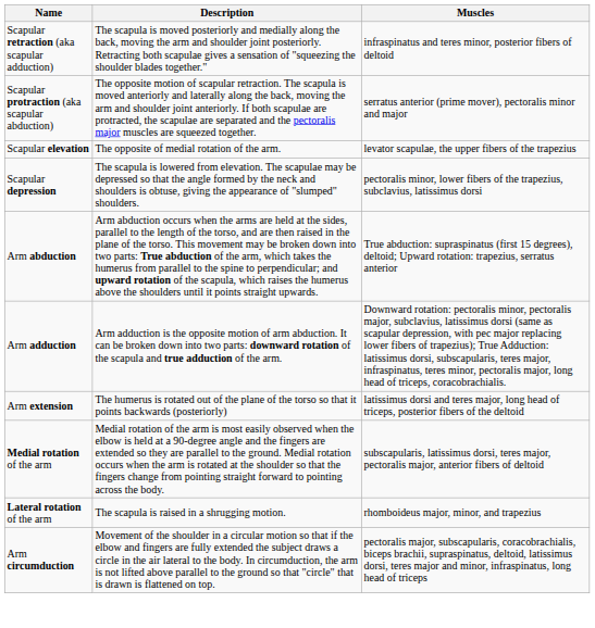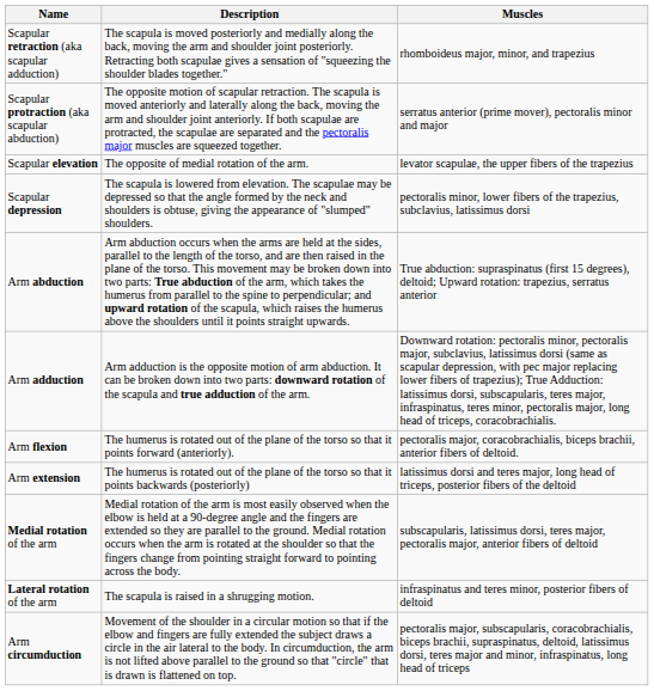 <table class="wikitable">
 <tr>
 <th>Name</th>
 <th>Description</th>
 <th>Muscles</th>
 </tr>
 <tr>
 <td>Scapular <strong>retraction</strong> (aka scapular adduction)</td>
 <td>The scapula is moved posteriorly and medially along the back, moving the arm and shoulder joint posteriorly.  Retracting both scapulae gives a sensation of "squeezing the shoulder blades together."</td>
-<td>infraspinatus and teres minor, posterior fibers of deltoid</td>
+<td>rhomboideus major, minor, and trapezius</td>
 </tr>
 <tr>
 <td>Scapular <strong>protraction</strong> (aka scapular abduction)</td>
 <td>The opposite motion of scapular retraction.  The scapula is moved anteriorly and laterally along the back, moving the arm and shoulder joint anteriorly.  If both scapulae are protracted, the scapulae are separated and the <a href='#'>pectoralis major</a> muscles are squeezed together.</td>
 <td>serratus anterior (prime mover), pectoralis minor and major</td>
 </tr>
 <tr>
 <td>Scapular <strong>elevation</strong></td>
 <td>The opposite of medial rotation of the arm.</td>
 <td>levator scapulae, the upper fibers of the trapezius</td>
 </tr>
 <tr>
 <td>Scapular <strong>depression</strong></td>
 <td>The scapula is lowered from elevation. The scapulae may be depressed so that the angle formed by the neck and shoulders is obtuse, giving the appearance of "slumped" shoulders.</td>
 <td>pectoralis minor, lower fibers of the trapezius, subclavius, latissimus dorsi</td>
 </tr>
 <tr>
 <td>Arm <strong>abduction</strong></td>
 <td>Arm abduction occurs when the arms are held at the sides, parallel to the length of the torso, and are then raised in the plane of the torso.  This movement may be broken down into two parts: <strong>True abduction</strong> of the arm, which takes the humerus from parallel to the spine to perpendicular; and <strong>upward rotation</strong> of the scapula, which raises the humerus above the shoulders until it points straight upwards.</td>
 <td>True abduction: supraspinatus (first 15 degrees), deltoid; Upward rotation: trapezius, serratus anterior</td>
 </tr>
 <tr>
 <td>Arm <strong>adduction</strong></td>
 <td>Arm adduction is the opposite motion of arm abduction.  It can be broken down into two parts: <strong>downward rotation</strong> of the scapula and <strong>true adduction</strong> of the arm.</td>
 <td>Downward rotation: pectoralis minor, pectoralis major, subclavius, latissimus dorsi (same as scapular depression, with pec major replacing lower fibers of trapezius); True Adduction: latissimus dorsi, subscapularis, teres major,  infraspinatus, teres minor, pectoralis major, long head of triceps, coracobrachialis.</td>
 </tr>
 <tr>
+<td>Arm <strong>flexion</strong></td>
+<td>The humerus is rotated out of the plane of the torso so that it points forward (anteriorly).</td>
+<td>pectoralis major, coracobrachialis, biceps brachii, anterior fibers of deltoid.</td>
+</tr>
+<tr>
 <td>Arm <strong>extension</strong></td>
 <td>The humerus is rotated out of the plane of the torso so that it points backwards (posteriorly)</td>
 <td>latissimus dorsi and teres major, long head of triceps, posterior fibers of the deltoid</td>
 </tr>
 <tr>
 <td><strong>Medial rotation</strong> of the arm</td>
 <td>Medial rotation of the arm is most easily observed when the elbow is held at a 90-degree angle and the fingers are extended so they are parallel to the ground.  Medial rotation occurs when the arm is rotated at the shoulder so that the fingers change from pointing straight forward to pointing across the body.</td>
 <td>subscapularis, latissimus dorsi, teres major, pectoralis major, anterior fibers of deltoid</td>
 </tr>
 <tr>
 <td><strong>Lateral rotation</strong> of the arm</td>
 <td>The scapula is raised in a shrugging motion.</td>
-<td>rhomboideus major, minor, and trapezius</td>
+<td>infraspinatus and teres minor, posterior fibers of deltoid</td>
 </tr>
 <tr>
 <td>Arm <strong>circumduction</strong></td>
 <td>Movement of the shoulder in a circular motion so that if the elbow and fingers are fully extended the subject draws a circle in the air lateral to the body.  In circumduction, the arm is not lifted above parallel to the ground so that "circle" that is drawn is flattened on top.</td>
 <td>pectoralis major, subscapularis, coracobrachialis, biceps brachii, supraspinatus, deltoid, latissimus dorsi, teres major and minor, infraspinatus, long head of triceps</td>
 </tr>
 </table>
